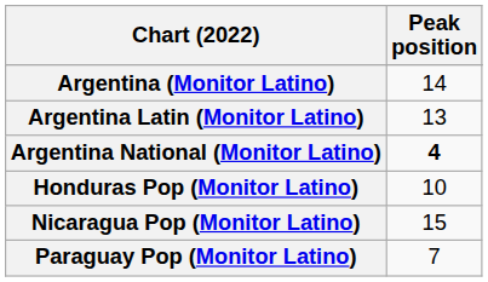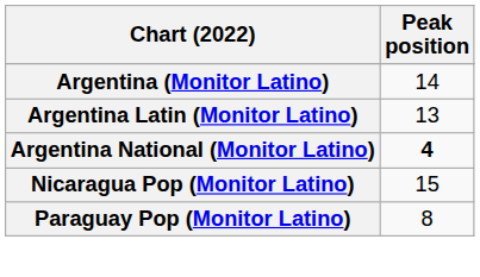 <table class="wikitable sortable plainrowheaders" style="text-align:center">
 <tr>
 <th scope="col">Chart (2022)</th>
 <th scope="col">Peak<br>position</th>
 </tr>
 <tr>
 </tr>
 <tr>
 <th scope="row">Argentina (<a href='#'>Monitor Latino</a>)</th>
 <td>14</td>
 </tr>
 <tr>
 <th scope="row">Argentina Latin (<a href='#'>Monitor Latino</a>)</th>
 <td>13</td>
 </tr>
 <tr>
 <th scope="row">Argentina National (<a href='#'>Monitor Latino</a>)</th>
 <td><strong>4</strong></td>
 </tr>
 <tr>
-<th scope="row">Honduras Pop (<a href='#'>Monitor Latino</a>)</th>
-<td>10</td>
-</tr>
-<tr>
 <th scope="row">Nicaragua Pop (<a href='#'>Monitor Latino</a>)</th>
 <td>15</td>
 </tr>
 <tr>
 <th scope="row">Paraguay Pop (<a href='#'>Monitor Latino</a>)</th>
-<td>7</td>
+<td>8</td>
 </tr>
 </table>
